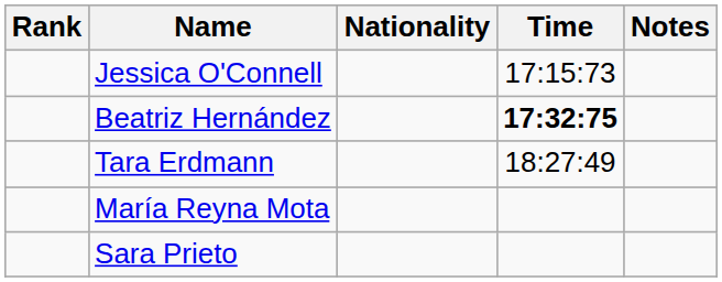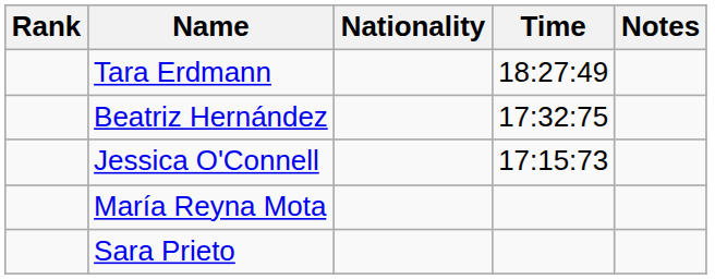 <table class="wikitable sortable" style="text-align:center">
 <tr>
 <th>Rank</th>
 <th>Name</th>
 <th>Nationality</th>
 <th>Time</th>
 <th>Notes</th>
 </tr>
 <tr>
 <td></td>
-<td align=left><a href='#'>Jessica O'Connell</a></td>
+<td align=left><a href='#'>Tara Erdmann</a></td>
 <td align=left></td>
-<td>17:15:73</td>
+<td>18:27:49</td>
 <td></td>
 </tr>
 <tr>
 <td></td>
 <td align=left><a href='#'>Beatriz Hernández</a></td>
 <td align=left></td>
-<td><strong>17:32:75</strong></td>
+<td>17:32:75</td>
 <td></td>
 </tr>
 <tr>
 <td></td>
-<td align=left><a href='#'>Tara Erdmann</a></td>
+<td align=left><a href='#'>Jessica O'Connell</a></td>
 <td align=left></td>
-<td>18:27:49</td>
+<td>17:15:73</td>
 <td></td>
 </tr>
 <tr>
 <td></td>
 <td align=left><a href='#'>María Reyna Mota</a></td>
 <td align=left></td>
 <td></td>
 <td></td>
 </tr>
 <tr>
 <td></td>
 <td align=left><a href='#'>Sara Prieto</a></td>
 <td align=left></td>
 <td></td>
 <td></td>
 </tr>
 </table>
